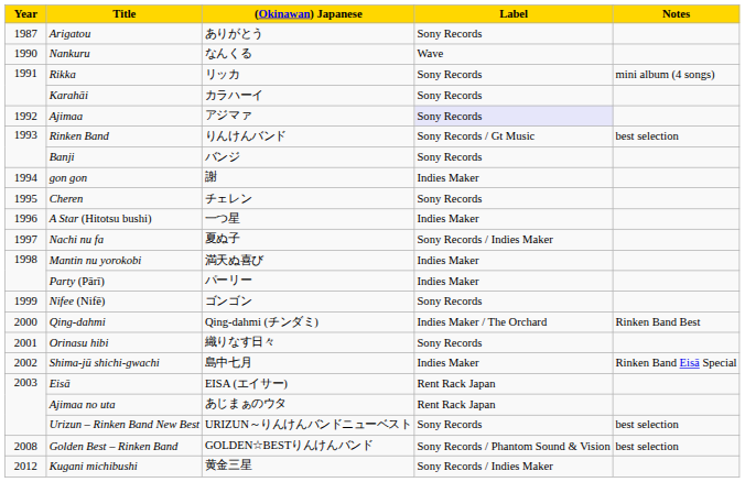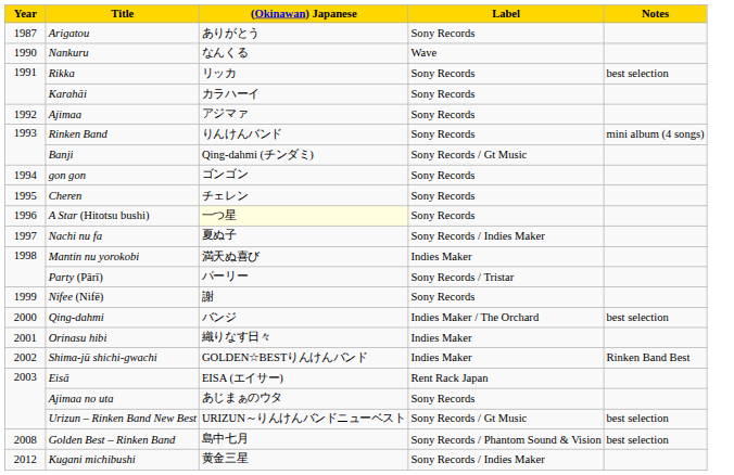 <table class="wikitable">
 <tr>
 <th style="background-color:Gold;" width="50" align="center">Year</th>
 <th style="background-color:Gold;">Title</th>
 <th style="background-color:Gold;">(<a href='#'>Okinawan</a>) Japanese</th>
 <th style="background-color:Gold;">Label</th>
 <th style="background-color:Gold;">Notes</th>
 </tr>
 <tr>
 <td align="center">1987</td>
 <td><em>Arigatou</em></td>
 <td>ありがとう</td>
 <td>Sony Records</td>
 <td> </td>
 </tr>
 <tr>
 <td align="center">1990</td>
 <td><em>Nankuru</em></td>
 <td>なんくる</td>
 <td>Wave</td>
 <td> </td>
 </tr>
 <tr>
 <td rowspan="2" valign="top" align="center">1991</td>
 <td><em>Rikka</em></td>
 <td>リッカ</td>
 <td>Sony Records</td>
-<td>mini album (4 songs)</td>
+<td>best selection</td>
 </tr>
 <tr>
 <td><em>Karahāi</em></td>
 <td>カラハーイ</td>
 <td>Sony Records</td>
 <td> </td>
 </tr>
 <tr>
 <td align="center">1992</td>
 <td><em>Ajimaa</em></td>
 <td>アジマァ</td>
-<td style="background: lavender;">Sony Records</td>
+<td>Sony Records</td>
 <td> </td>
 </tr>
 <tr>
 <td rowspan="2" valign="top" align="center">1993</td>
 <td><em>Rinken Band</em></td>
 <td>りんけんバンド</td>
-<td>Sony Records / Gt Music</td>
-<td>best selection</td>
+<td>Sony Records</td>
+<td>mini album (4 songs)</td>
 </tr>
 <tr>
 <td><em>Banji</em></td>
-<td>バンジ</td>
-<td>Sony Records</td>
+<td>Qing-dahmi  (チンダミ)</td>
+<td>Sony Records / Gt Music</td>
 <td> </td>
 </tr>
 <tr>
 <td align="center">1994</td>
 <td><em>gon gon</em></td>
-<td>謝</td>
-<td>Indies Maker</td>
+<td>ゴンゴン</td>
+<td>Sony Records</td>
 <td> </td>
 </tr>
 <tr>
 <td align="center">1995</td>
 <td><em>Cheren</em></td>
 <td>チェレン</td>
 <td>Sony Records</td>
 <td> </td>
 </tr>
 <tr>
 <td align="center">1996</td>
 <td><em>A Star</em> (Hitotsu bushi)</td>
-<td>一つ星</td>
-<td>Indies Maker</td>
+<td style="background: lightyellow;">一つ星</td>
+<td>Sony Records</td>
 <td> </td>
 </tr>
 <tr>
 <td align="center">1997</td>
 <td><em>Nachi nu fa</em></td>
 <td>夏ぬ子</td>
 <td>Sony Records / Indies Maker</td>
 <td> </td>
 </tr>
 <tr>
 <td rowspan="2" valign="top" align="center">1998</td>
 <td><em>Mantin nu yorokobi</em></td>
 <td>満天ぬ喜び</td>
 <td>Indies Maker</td>
 <td> </td>
 </tr>
 <tr>
 <td><em>Party</em> (Pārī)</td>
 <td>パーリー</td>
-<td>Indies Maker</td>
+<td>Sony Records / Tristar</td>
 <td> </td>
 </tr>
 <tr>
 <td align="center">1999</td>
 <td><em>Nifee</em> (Nifē)</td>
-<td>ゴンゴン</td>
+<td>謝</td>
 <td>Sony Records</td>
 <td> </td>
 </tr>
 <tr>
 <td align="center">2000</td>
 <td><em>Qing-dahmi</em></td>
-<td>Qing-dahmi  (チンダミ)</td>
+<td>バンジ</td>
 <td>Indies Maker / The Orchard</td>
-<td>Rinken Band Best</td>
+<td>best selection</td>
 </tr>
 <tr>
 <td align="center">2001</td>
 <td><em>Orinasu hibi</em></td>
 <td>織りなす日々</td>
-<td>Sony Records</td>
+<td>Indies Maker</td>
 <td> </td>
 </tr>
 <tr>
 <td align="center">2002</td>
 <td><em>Shima-jū shichi-gwachi</em></td>
-<td>島中七月</td>
+<td>GOLDEN☆BESTりんけんバンド</td>
 <td>Indies Maker</td>
-<td>Rinken Band <a href='#'>Eisā</a> Special</td>
+<td>Rinken Band Best</td>
 </tr>
 <tr>
 <td rowspan="3" valign="top" align="center">2003</td>
 <td><em>Eisā</em></td>
 <td>EISA (エイサー)</td>
 <td>Rent Rack Japan</td>
 <td> </td>
 </tr>
 <tr>
 <td><em>Ajimaa no uta</em></td>
 <td>あじまぁのウタ</td>
-<td>Rent Rack Japan</td>
+<td>Sony Records</td>
 <td></td>
 </tr>
 <tr>
 <td><em>Urizun – Rinken Band New Best</em></td>
 <td>URIZUN～りんけんバンドニューベスト</td>
-<td>Sony Records</td>
+<td>Sony Records / Gt Music</td>
 <td>best selection</td>
 </tr>
 <tr>
 <td align="center">2008</td>
 <td><em>Golden Best – Rinken Band</em></td>
-<td>GOLDEN☆BESTりんけんバンド</td>
+<td>島中七月</td>
 <td>Sony Records / Phantom Sound & Vision</td>
 <td>best selection</td>
 </tr>
 <tr>
 <td align="center">2012</td>
 <td><em>Kugani michibushi</em></td>
 <td>黄金三星</td>
 <td>Sony Records / Indies Maker</td>
 <td> </td>
 </tr>
 </table>
